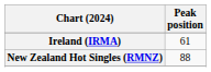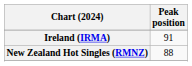 <table class="wikitable sortable plainrowheaders" style="text-align:center">
 <tr>
 <th scope="col">Chart (2024)</th>
 <th scope="col">Peak<br>position</th>
 </tr>
 <tr>
 </tr>
 <tr>
 <th scope="row">Ireland (<a href='#'>IRMA</a>)</th>
-<td>61</td>
+<td>91</td>
 </tr>
 <tr>
 <th scope="row">New Zealand Hot Singles (<a href='#'>RMNZ</a>)</th>
 <td>88</td>
 </tr>
 <tr>
 </tr>
 <tr>
 </tr>
 <tr>
 </tr>
 </table>
